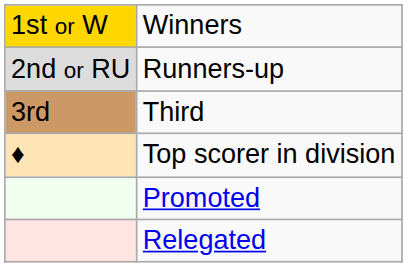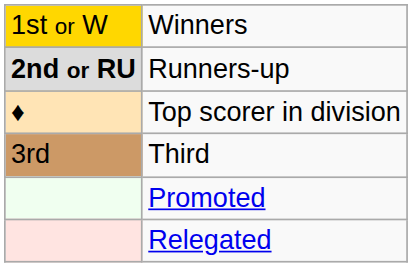 <table class="wikitable" text-align:center">
 <tr>
 <td bgcolor=gold>1st <small>or</small> W</td>
 <td>Winners</td>
 </tr>
 <tr>
-<td bgcolor=#DCDCDC>2nd <small>or</small> RU</td>
+<td bgcolor=#DCDCDC><strong>2nd <small>or</small> RU</strong></td>
 <td>Runners-up</td>
+</tr>
+<tr>
+<td bgcolor=#FFE4B5>♦</td>
+<td>Top scorer in division</td>
 </tr>
 <tr>
 <td bgcolor=#CC9966>3rd</td>
 <td>Third</td>
-</tr>
-<tr>
-<td bgcolor=#FFE4B5>♦</td>
-<td>Top scorer in division</td>
 </tr>
 <tr>
 <td bgcolor=#F0FFF0></td>
 <td><a href='#'>Promoted</a></td>
 </tr>
 <tr>
 <td bgcolor=#FFE4E1></td>
 <td><a href='#'>Relegated</a></td>
 </tr>
 </table>
